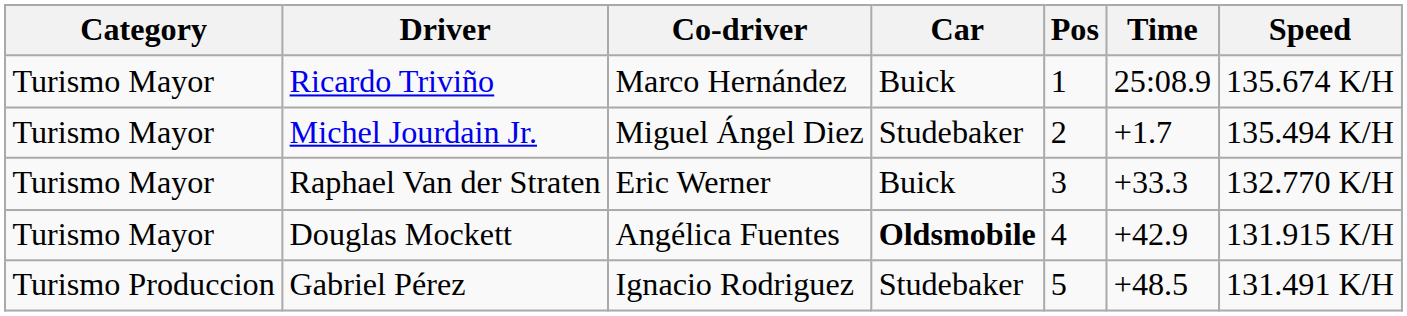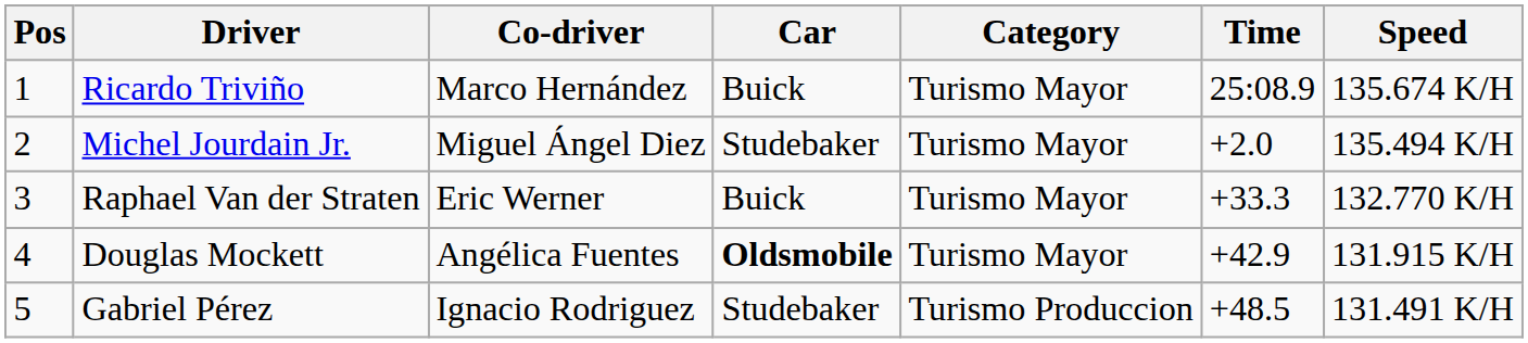 <table class="wikitable">
 <tr>
-<th>Category</th>
+<th>Pos</th>
 <th>Driver</th>
 <th>Co-driver</th>
 <th>Car</th>
-<th>Pos</th>
+<th>Category</th>
 <th>Time</th>
 <th>Speed</th>
 </tr>
 <tr>
-<td>Turismo Mayor</td>
+<td>1</td>
 <td> <a href='#'>Ricardo Triviño</a></td>
 <td> Marco Hernández</td>
 <td>Buick</td>
-<td>1</td>
+<td>Turismo Mayor</td>
 <td>25:08.9</td>
 <td>135.674 K/H</td>
 </tr>
 <tr>
-<td>Turismo Mayor</td>
+<td>2</td>
 <td> <a href='#'>Michel Jourdain Jr.</a></td>
 <td> Miguel Ángel Diez</td>
 <td>Studebaker</td>
-<td>2</td>
-<td>+1.7</td>
+<td>Turismo Mayor</td>
+<td>+2.0</td>
 <td>135.494 K/H</td>
 </tr>
 <tr>
-<td>Turismo Mayor</td>
+<td>3</td>
 <td> Raphael Van der Straten</td>
 <td>  Eric Werner</td>
 <td>Buick</td>
-<td>3</td>
+<td>Turismo Mayor</td>
 <td>+33.3</td>
 <td>132.770 K/H</td>
 </tr>
 <tr>
-<td>Turismo Mayor</td>
+<td>4</td>
 <td> Douglas Mockett</td>
 <td> Angélica Fuentes</td>
 <td><strong>Oldsmobile</strong></td>
-<td>4</td>
+<td>Turismo Mayor</td>
 <td>+42.9</td>
 <td>131.915 K/H</td>
 </tr>
 <tr>
-<td>Turismo Produccion</td>
+<td>5</td>
 <td> Gabriel Pérez</td>
 <td> Ignacio Rodriguez</td>
 <td>Studebaker</td>
-<td>5</td>
+<td>Turismo Produccion</td>
 <td>+48.5</td>
 <td>131.491 K/H</td>
 </tr>
 </table>
